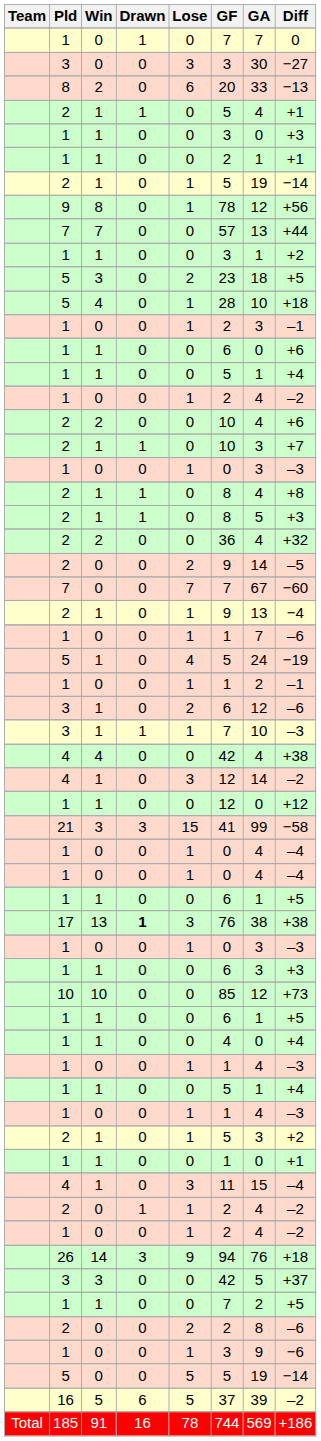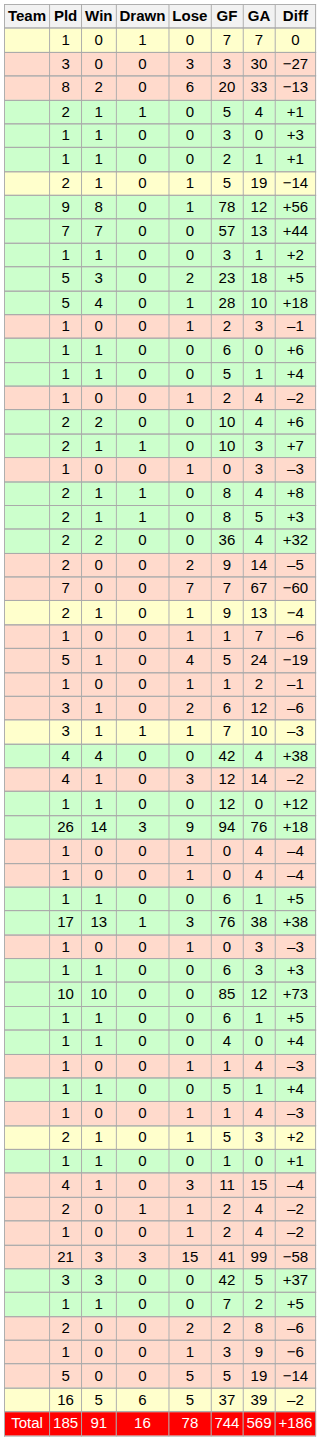 <table class="sortable wikitable" style="text-align:center">
 <tr>
 <th style="background:#FF0000 style="color:white;"; text-align:center;">Team</th>
 <th style="background:#FF0000 style="color:white;"; text-align:center;">Pld</th>
 <th style="background:#FF0000 style="color:white;"; text-align:center;">Win</th>
 <th style="background:#FF0000 style="color:white;"; text-align:center;">Drawn</th>
 <th style="background:#FF0000 style="color:white;"; text-align:center;">Lose</th>
 <th style="background:#FF0000 style="color:white;"; text-align:center;">GF</th>
 <th style="background:#FF0000 style="color:white;";text-align:center;">GA</th>
 <th style="background:#FF0000 style="color:white;"; text-align:center;">Diff</th>
 </tr>
 <tr>
 </tr>
 <tr bgcolor="#FFFFCC">
 <td style="text-align:left;"></td>
 <td>1</td>
 <td>0</td>
 <td>1</td>
 <td>0</td>
 <td>7</td>
 <td>7</td>
 <td>0</td>
 </tr>
 <tr>
 </tr>
 <tr bgcolor="#FFDACC">
 <td style="text-align:left;"></td>
 <td>3</td>
 <td>0</td>
 <td>0</td>
 <td>3</td>
 <td>3</td>
 <td>30</td>
 <td>−27</td>
 </tr>
 <tr>
 </tr>
 <tr bgcolor="#FFDACC">
 <td style="text-align:left;"></td>
 <td>8</td>
 <td>2</td>
 <td>0</td>
 <td>6</td>
 <td>20</td>
 <td>33</td>
 <td>−13</td>
 </tr>
 <tr>
 </tr>
 <tr bgcolor="#CCFFCC">
 <td style="text-align:left;"></td>
 <td>2</td>
 <td>1</td>
 <td>1</td>
 <td>0</td>
 <td>5</td>
 <td>4</td>
 <td>+1</td>
 </tr>
 <tr>
 </tr>
 <tr bgcolor="#CCFFCC">
 <td style="text-align:left;"></td>
 <td>1</td>
 <td>1</td>
 <td>0</td>
 <td>0</td>
 <td>3</td>
 <td>0</td>
 <td>+3</td>
 </tr>
 <tr>
 </tr>
 <tr bgcolor="#CCFFCC">
 <td style="text-align:left;"></td>
 <td>1</td>
 <td>1</td>
 <td>0</td>
 <td>0</td>
 <td>2</td>
 <td>1</td>
 <td>+1</td>
 </tr>
 <tr>
 </tr>
 <tr bgcolor="#FFFFCC">
 <td style="text-align:left;"></td>
 <td>2</td>
 <td>1</td>
 <td>0</td>
 <td>1</td>
 <td>5</td>
 <td>19</td>
 <td>−14</td>
 </tr>
 <tr>
 </tr>
 <tr bgcolor="#CCFFCC">
 <td style="text-align:left;"></td>
 <td>9</td>
 <td>8</td>
 <td>0</td>
 <td>1</td>
 <td>78</td>
 <td>12</td>
 <td>+56</td>
 </tr>
 <tr>
 </tr>
 <tr bgcolor="#CCFFCC">
 <td style="text-align:left;"></td>
 <td>7</td>
 <td>7</td>
 <td>0</td>
 <td>0</td>
 <td>57</td>
 <td>13</td>
 <td>+44</td>
 </tr>
 <tr>
 </tr>
 <tr bgcolor="#CCFFCC">
 <td style="text-align:left;"></td>
 <td>1</td>
 <td>1</td>
 <td>0</td>
 <td>0</td>
 <td>3</td>
 <td>1</td>
 <td>+2</td>
 </tr>
 <tr>
 </tr>
 <tr bgcolor="#CCFFCC">
 <td style="text-align:left;"></td>
 <td>5</td>
 <td>3</td>
 <td>0</td>
 <td>2</td>
 <td>23</td>
 <td>18</td>
 <td>+5</td>
 </tr>
 <tr>
 </tr>
 <tr bgcolor="#CCFFCC">
 <td style="text-align:left;"></td>
 <td>5</td>
 <td>4</td>
 <td>0</td>
 <td>1</td>
 <td>28</td>
 <td>10</td>
 <td>+18</td>
 </tr>
 <tr>
 </tr>
 <tr bgcolor="#FFDACC">
 <td style="text-align:left;"></td>
 <td>1</td>
 <td>0</td>
 <td>0</td>
 <td>1</td>
 <td>2</td>
 <td>3</td>
 <td>–1</td>
 </tr>
 <tr>
 </tr>
 <tr bgcolor="#CCFFCC">
 <td style="text-align:left;"></td>
 <td>1</td>
 <td>1</td>
 <td>0</td>
 <td>0</td>
 <td>6</td>
 <td>0</td>
 <td>+6</td>
 </tr>
 <tr>
 </tr>
 <tr bgcolor="#CCFFCC">
 <td style="text-align:left;"></td>
 <td>1</td>
 <td>1</td>
 <td>0</td>
 <td>0</td>
 <td>5</td>
 <td>1</td>
 <td>+4</td>
 </tr>
 <tr>
 </tr>
 <tr bgcolor="#FFDACC">
 <td style="text-align:left;"></td>
 <td>1</td>
 <td>0</td>
 <td>0</td>
 <td>1</td>
 <td>2</td>
 <td>4</td>
 <td>–2</td>
 </tr>
 <tr>
 </tr>
 <tr bgcolor="#CCFFCC">
 <td style="text-align:left;"></td>
 <td>2</td>
 <td>2</td>
 <td>0</td>
 <td>0</td>
 <td>10</td>
 <td>4</td>
 <td>+6</td>
 </tr>
 <tr>
 </tr>
 <tr bgcolor="#CCFFCC">
 <td style="text-align:left;"></td>
 <td>2</td>
 <td>1</td>
 <td>1</td>
 <td>0</td>
 <td>10</td>
 <td>3</td>
 <td>+7</td>
 </tr>
 <tr>
 </tr>
 <tr bgcolor="#FFDACC">
 <td style="text-align:left;"></td>
 <td>1</td>
 <td>0</td>
 <td>0</td>
 <td>1</td>
 <td>0</td>
 <td>3</td>
 <td>–3</td>
 </tr>
 <tr>
 </tr>
 <tr bgcolor="#CCFFCC">
 <td style="text-align:left;"></td>
 <td>2</td>
 <td>1</td>
 <td>1</td>
 <td>0</td>
 <td>8</td>
 <td>4</td>
 <td>+8</td>
 </tr>
 <tr>
 </tr>
 <tr bgcolor="#CCFFCC">
 <td style="text-align:left;"></td>
 <td>2</td>
 <td>1</td>
 <td>1</td>
 <td>0</td>
 <td>8</td>
 <td>5</td>
 <td>+3</td>
 </tr>
 <tr>
 </tr>
 <tr bgcolor="#CCFFCC">
 <td style="text-align:left;"></td>
 <td>2</td>
 <td>2</td>
 <td>0</td>
 <td>0</td>
 <td>36</td>
 <td>4</td>
 <td>+32</td>
 </tr>
 <tr>
 </tr>
 <tr bgcolor="#FFDACC">
 <td style="text-align:left;"></td>
 <td>2</td>
 <td>0</td>
 <td>0</td>
 <td>2</td>
 <td>9</td>
 <td>14</td>
 <td>–5</td>
 </tr>
 <tr>
 </tr>
 <tr bgcolor="#FFDACC">
 <td style="text-align:left;"></td>
 <td>7</td>
 <td>0</td>
 <td>0</td>
 <td>7</td>
 <td>7</td>
 <td>67</td>
 <td>−60</td>
 </tr>
 <tr>
 </tr>
 <tr bgcolor="#FFFFCC">
 <td style="text-align:left;"></td>
 <td>2</td>
 <td>1</td>
 <td>0</td>
 <td>1</td>
 <td>9</td>
 <td>13</td>
 <td>−4</td>
 </tr>
 <tr>
 </tr>
 <tr bgcolor="#FFDACC">
 <td style="text-align:left;"></td>
 <td>1</td>
 <td>0</td>
 <td>0</td>
 <td>1</td>
 <td>1</td>
 <td>7</td>
 <td>–6</td>
 </tr>
 <tr>
 </tr>
 <tr bgcolor="#FFDACC">
 <td style="text-align:left;"></td>
 <td>5</td>
 <td>1</td>
 <td>0</td>
 <td>4</td>
 <td>5</td>
 <td>24</td>
 <td>−19</td>
 </tr>
 <tr>
 </tr>
 <tr bgcolor="#FFDACC">
 <td style="text-align:left;"></td>
 <td>1</td>
 <td>0</td>
 <td>0</td>
 <td>1</td>
 <td>1</td>
 <td>2</td>
 <td>–1</td>
 </tr>
 <tr>
 </tr>
 <tr bgcolor="#FFDACC">
 <td style="text-align:left;"></td>
 <td>3</td>
 <td>1</td>
 <td>0</td>
 <td>2</td>
 <td>6</td>
 <td>12</td>
 <td>–6</td>
 </tr>
 <tr>
 </tr>
 <tr bgcolor="#FFFFCC">
 <td style="text-align:left;"></td>
 <td>3</td>
 <td>1</td>
 <td>1</td>
 <td>1</td>
 <td>7</td>
 <td>10</td>
 <td>–3</td>
 </tr>
 <tr>
 </tr>
 <tr bgcolor="#CCFFCC">
 <td style="text-align:left;"></td>
 <td>4</td>
 <td>4</td>
 <td>0</td>
 <td>0</td>
 <td>42</td>
 <td>4</td>
 <td>+38</td>
 </tr>
 <tr>
 </tr>
 <tr bgcolor="#FFDACC">
 <td style="text-align:left;"></td>
 <td>4</td>
 <td>1</td>
 <td>0</td>
 <td>3</td>
 <td>12</td>
 <td>14</td>
 <td>–2</td>
 </tr>
 <tr>
 </tr>
 <tr bgcolor="#CCFFCC">
 <td style="text-align:left;"></td>
 <td>1</td>
 <td>1</td>
 <td>0</td>
 <td>0</td>
 <td>12</td>
 <td>0</td>
 <td>+12</td>
 </tr>
 <tr>
 </tr>
-<tr bgcolor="#FFDACC">
+<tr bgcolor="#CCFFCC">
 <td style="text-align:left;"></td>
-<td>21</td>
+<td>26</td>
+<td>14</td>
 <td>3</td>
-<td>3</td>
-<td>15</td>
-<td>41</td>
-<td>99</td>
-<td>−58</td>
+<td>9</td>
+<td>94</td>
+<td>76</td>
+<td>+18</td>
 </tr>
 <tr>
 </tr>
 <tr bgcolor="#FFDACC">
 <td style="text-align:left;"></td>
 <td>1</td>
 <td>0</td>
 <td>0</td>
 <td>1</td>
 <td>0</td>
 <td>4</td>
 <td>–4</td>
 </tr>
 <tr>
 </tr>
 <tr bgcolor="#FFDACC">
 <td style="text-align:left;"></td>
 <td>1</td>
 <td>0</td>
 <td>0</td>
 <td>1</td>
 <td>0</td>
 <td>4</td>
 <td>–4</td>
 </tr>
 <tr>
 </tr>
 <tr bgcolor="#CCFFCC">
 <td style="text-align:left;"></td>
 <td>1</td>
 <td>1</td>
 <td>0</td>
 <td>0</td>
 <td>6</td>
 <td>1</td>
 <td>+5</td>
 </tr>
 <tr>
 </tr>
 <tr bgcolor="#CCFFCC">
 <td style="text-align:left;"></td>
 <td>17</td>
 <td>13</td>
-<td><strong>1</strong></td>
+<td>1</td>
 <td>3</td>
 <td>76</td>
 <td>38</td>
 <td>+38</td>
 </tr>
 <tr>
 </tr>
 <tr bgcolor="#FFDACC">
 <td style="text-align:left;"></td>
 <td>1</td>
 <td>0</td>
 <td>0</td>
 <td>1</td>
 <td>0</td>
 <td>3</td>
 <td>–3</td>
 </tr>
 <tr>
 </tr>
 <tr bgcolor="#CCFFCC">
 <td style="text-align:left;"></td>
 <td>1</td>
 <td>1</td>
 <td>0</td>
 <td>0</td>
 <td>6</td>
 <td>3</td>
 <td>+3</td>
 </tr>
 <tr>
 </tr>
 <tr bgcolor="#CCFFCC">
 <td style="text-align:left;"></td>
 <td>10</td>
 <td>10</td>
 <td>0</td>
 <td>0</td>
 <td>85</td>
 <td>12</td>
 <td>+73</td>
 </tr>
 <tr>
 </tr>
 <tr bgcolor="#CCFFCC">
 <td style="text-align:left;"></td>
 <td>1</td>
 <td>1</td>
 <td>0</td>
 <td>0</td>
 <td>6</td>
 <td>1</td>
 <td>+5</td>
 </tr>
 <tr>
 </tr>
 <tr bgcolor="#CCFFCC">
 <td style="text-align:left;"></td>
 <td>1</td>
 <td>1</td>
 <td>0</td>
 <td>0</td>
 <td>4</td>
 <td>0</td>
 <td>+4</td>
 </tr>
 <tr>
 </tr>
 <tr bgcolor="#FFDACC">
 <td style="text-align:left;"></td>
 <td>1</td>
 <td>0</td>
 <td>0</td>
 <td>1</td>
 <td>1</td>
 <td>4</td>
 <td>–3</td>
 </tr>
 <tr>
 </tr>
 <tr bgcolor="#CCFFCC">
 <td style="text-align:left;"></td>
 <td>1</td>
 <td>1</td>
 <td>0</td>
 <td>0</td>
 <td>5</td>
 <td>1</td>
 <td>+4</td>
 </tr>
 <tr>
 </tr>
 <tr bgcolor="#FFDACC">
 <td style="text-align:left;"></td>
 <td>1</td>
 <td>0</td>
 <td>0</td>
 <td>1</td>
 <td>1</td>
 <td>4</td>
 <td>–3</td>
 </tr>
 <tr>
 </tr>
 <tr bgcolor="#FFFFCC">
 <td style="text-align:left;"></td>
 <td>2</td>
 <td>1</td>
 <td>0</td>
 <td>1</td>
 <td>5</td>
 <td>3</td>
 <td>+2</td>
 </tr>
 <tr>
 </tr>
 <tr bgcolor="#CCFFCC">
 <td style="text-align:left;"></td>
 <td>1</td>
 <td>1</td>
 <td>0</td>
 <td>0</td>
 <td>1</td>
 <td>0</td>
 <td>+1</td>
 </tr>
 <tr>
 </tr>
 <tr bgcolor="#FFDACC">
 <td style="text-align:left;"></td>
 <td>4</td>
 <td>1</td>
 <td>0</td>
 <td>3</td>
 <td>11</td>
 <td>15</td>
 <td>–4</td>
 </tr>
 <tr>
 </tr>
 <tr bgcolor="#FFDACC">
 <td style="text-align:left;"></td>
 <td>2</td>
 <td>0</td>
 <td>1</td>
 <td>1</td>
 <td>2</td>
 <td>4</td>
 <td>–2</td>
 </tr>
 <tr>
 </tr>
 <tr bgcolor="#FFDACC">
 <td style="text-align:left;"></td>
 <td>1</td>
 <td>0</td>
 <td>0</td>
 <td>1</td>
 <td>2</td>
 <td>4</td>
 <td>–2</td>
 </tr>
 <tr>
 </tr>
-<tr bgcolor="#CCFFCC">
+<tr bgcolor="#FFDACC">
 <td style="text-align:left;"></td>
-<td>26</td>
-<td>14</td>
+<td>21</td>
 <td>3</td>
-<td>9</td>
-<td>94</td>
-<td>76</td>
-<td>+18</td>
+<td>3</td>
+<td>15</td>
+<td>41</td>
+<td>99</td>
+<td>−58</td>
 </tr>
 <tr>
 </tr>
 <tr bgcolor="#CCFFCC">
 <td style="text-align:left;"></td>
 <td>3</td>
 <td>3</td>
 <td>0</td>
 <td>0</td>
 <td>42</td>
 <td>5</td>
 <td>+37</td>
 </tr>
 <tr>
 </tr>
 <tr bgcolor="#CCFFCC">
 <td style="text-align:left;"></td>
 <td>1</td>
 <td>1</td>
 <td>0</td>
 <td>0</td>
 <td>7</td>
 <td>2</td>
 <td>+5</td>
 </tr>
 <tr>
 </tr>
 <tr bgcolor="#FFDACC">
 <td style="text-align:left;"></td>
 <td>2</td>
 <td>0</td>
 <td>0</td>
 <td>2</td>
 <td>2</td>
 <td>8</td>
 <td>–6</td>
 </tr>
 <tr>
 </tr>
 <tr bgcolor="#FFDACC">
 <td style="text-align:left;"></td>
 <td>1</td>
 <td>0</td>
 <td>0</td>
 <td>1</td>
 <td>3</td>
 <td>9</td>
 <td>−6</td>
 </tr>
 <tr>
 </tr>
 <tr bgcolor="#FFDACC">
 <td style="text-align:left;"></td>
 <td>5</td>
 <td>0</td>
 <td>0</td>
 <td>5</td>
 <td>5</td>
 <td>19</td>
 <td>−14</td>
 </tr>
 <tr>
 </tr>
 <tr bgcolor="#FFFFCC">
 <td style="text-align:left;"></td>
 <td>16</td>
 <td>5</td>
 <td>6</td>
 <td>5</td>
 <td>37</td>
 <td>39</td>
 <td>–2</td>
 </tr>
 <tr class="sortbottom">
 </tr>
 <tr bgcolor="#FF0000" style="color:white;">
 <td>Total</td>
 <td>185</td>
 <td>91</td>
 <td>16</td>
 <td>78</td>
 <td>744</td>
 <td>569</td>
 <td>+186</td>
 </tr>
 </table>
